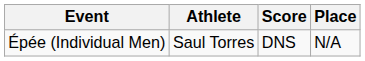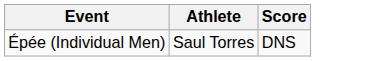 <table class="wikitable">
 <tr>
 <th>Event</th>
 <th>Athlete</th>
 <th>Score</th>
-<th>Place</th>
 </tr>
 <tr>
 <td>Épée (Individual Men)</td>
 <td>Saul Torres</td>
 <td>DNS</td>
-<td>N/A</td>
 </tr>
 </table>
